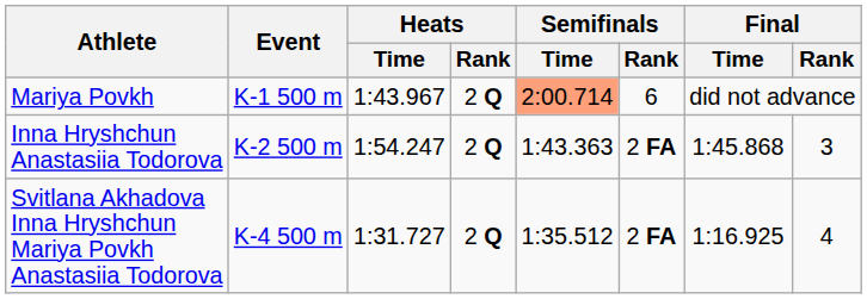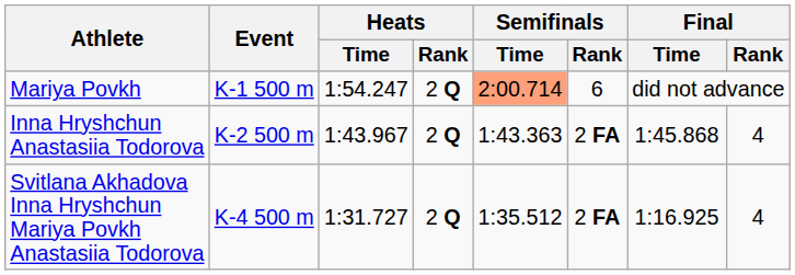 <table class=wikitable style="font-size:90%">
 <tr>
 <th rowspan="2">Athlete</th>
 <th rowspan="2">Event</th>
 <th colspan=2>Heats</th>
 <th colspan=2>Semifinals</th>
 <th colspan=2>Final</th>
 </tr>
 <tr style="font-size:95%">
 <th>Time</th>
 <th>Rank</th>
 <th>Time</th>
 <th>Rank</th>
 <th>Time</th>
 <th>Rank</th>
 </tr>
 <tr align=center>
 <td align=left><a href='#'>Mariya Povkh</a></td>
 <td align=left><a href='#'>K-1 500 m</a></td>
-<td>1:43.967</td>
+<td>1:54.247</td>
 <td>2 <strong>Q</strong></td>
 <td style="background: lightsalmon;">2:00.714</td>
 <td>6</td>
 <td colspan=2>did not advance</td>
 </tr>
 <tr align=center>
 <td align=left><a href='#'>Inna Hryshchun</a><br><a href='#'>Anastasiia Todorova</a></td>
 <td align=left><a href='#'>K-2 500 m</a></td>
-<td>1:54.247</td>
+<td>1:43.967</td>
 <td>2 <strong>Q</strong></td>
 <td>1:43.363</td>
 <td>2 <strong>FA</strong></td>
 <td>1:45.868</td>
-<td>3</td>
+<td>4</td>
 </tr>
 <tr align=center>
 <td align=left><a href='#'>Svitlana Akhadova</a><br><a href='#'>Inna Hryshchun</a><br><a href='#'>Mariya Povkh</a><br><a href='#'>Anastasiia Todorova</a></td>
 <td align=left><a href='#'>K-4 500 m</a></td>
 <td>1:31.727</td>
 <td>2 <strong>Q</strong></td>
 <td>1:35.512</td>
 <td>2 <strong>FA</strong></td>
 <td>1:16.925</td>
 <td>4</td>
 </tr>
 </table>
